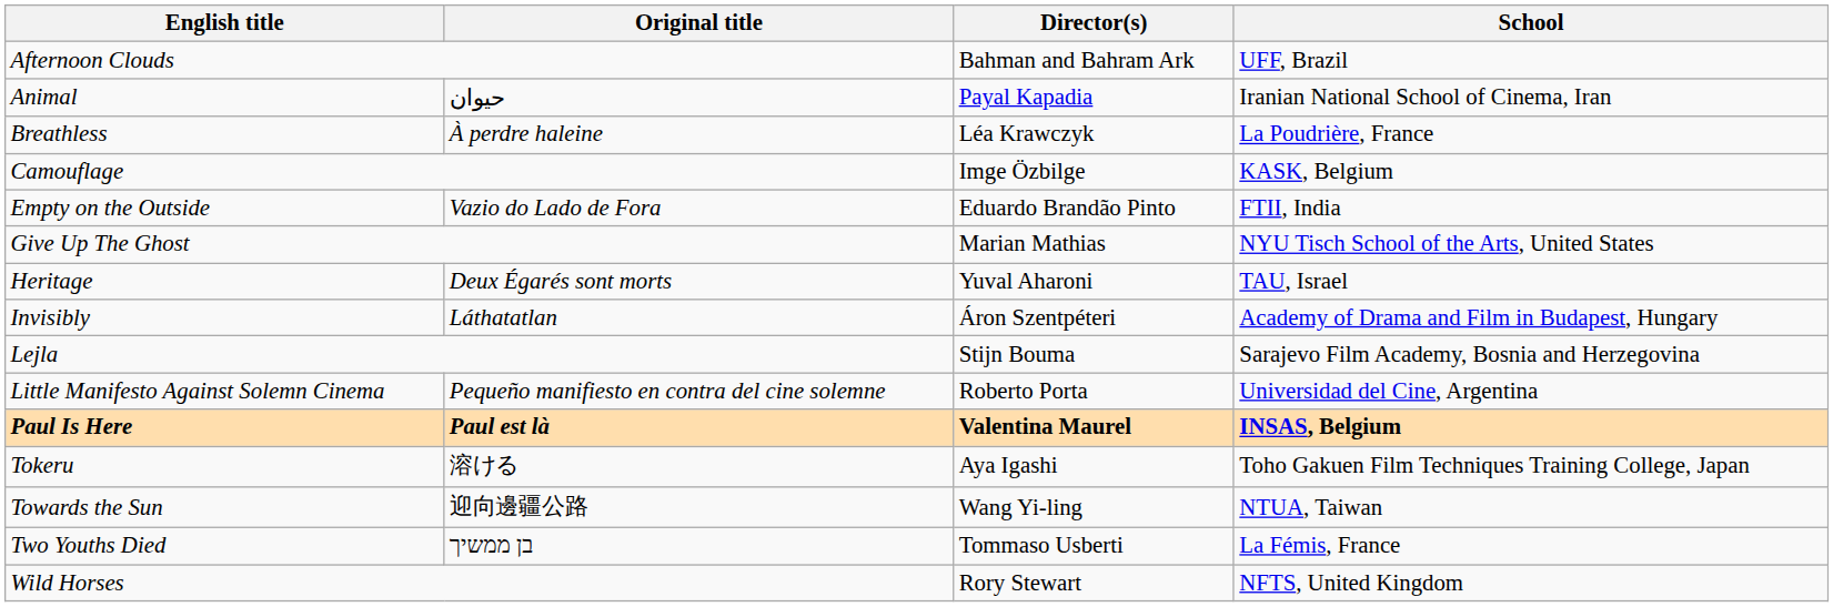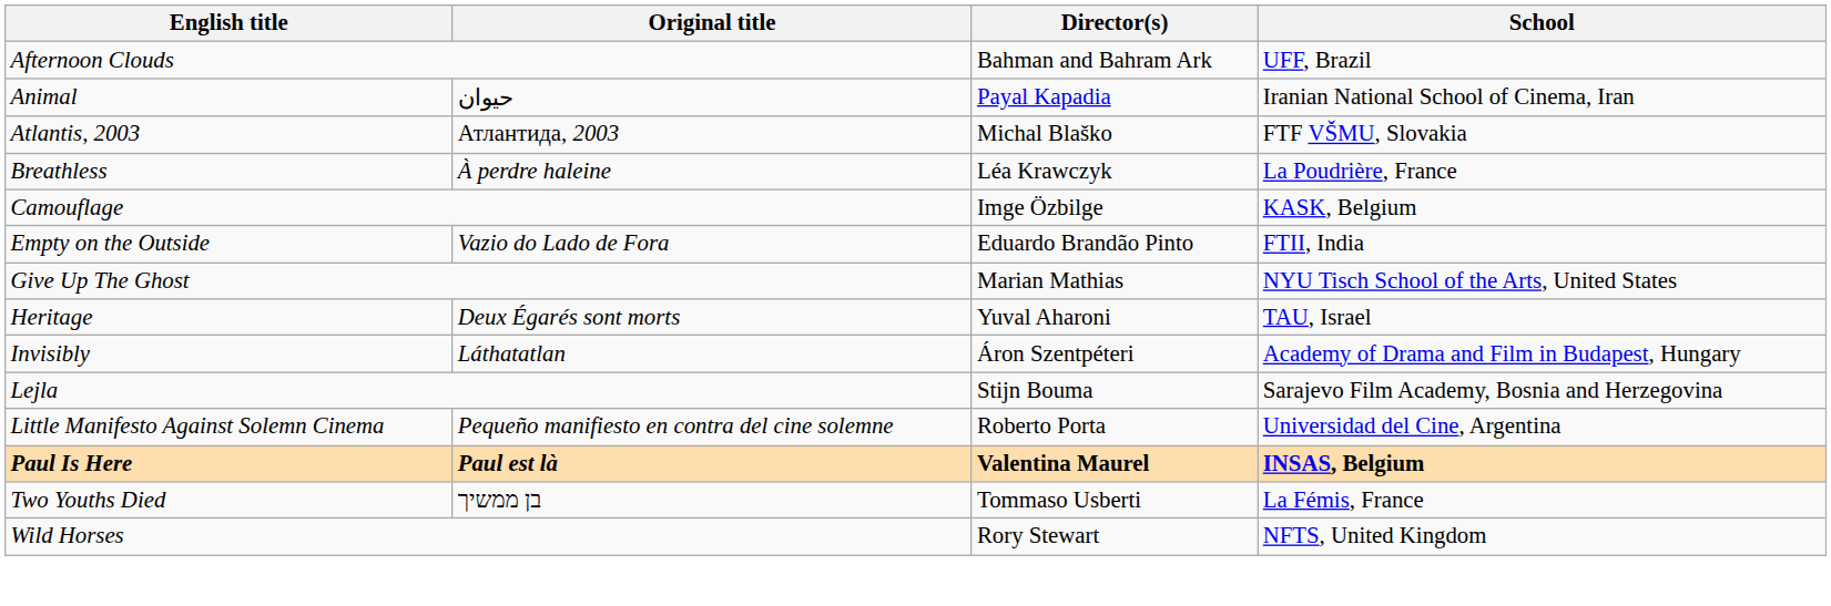 <table class="wikitable" style="width:100%;" cellpadding="5">
 <tr>
 <th scope="col">English title</th>
 <th scope="col">Original title</th>
 <th scope="col">Director(s)</th>
 <th scope="col">School</th>
 </tr>
 <tr>
 <td colspan=2><em>Afternoon Clouds</em></td>
 <td data-sort-value="Ark">Bahman and Bahram Ark</td>
 <td><a href='#'>UFF</a>, Brazil</td>
 </tr>
 <tr>
 <td><em>Animal</em></td>
 <td data-sort-value="Heyvan">حیوان</td>
 <td data-sort-value="Kapadia"><a href='#'>Payal Kapadia</a></td>
 <td>Iranian National School of Cinema, Iran</td>
+</tr>
+<tr>
+<td><em>Atlantis, 2003</em></td>
+<td data-sort-value="Atlantida">Атлантида, <em>2003</em></td>
+<td data-sort-value="Blasko">Michal Blaško</td>
+<td>FTF <a href='#'>VŠMU</a>, Slovakia</td>
 </tr>
 <tr>
 <td><em>Breathless</em></td>
 <td data-sort-value="A perdre"><em>À perdre haleine</em></td>
 <td data-sort-value="Krawczyk">Léa Krawczyk</td>
 <td><a href='#'>La Poudrière</a>, France</td>
 </tr>
 <tr>
 <td colspan=2><em>Camouflage</em></td>
 <td data-sort-value="Ozbilge">Imge Özbilge</td>
 <td><a href='#'>KASK</a>, Belgium</td>
 </tr>
 <tr>
 <td><em>Empty on the Outside</em></td>
 <td><em>Vazio do Lado de Fora</em></td>
 <td data-sort-value="Pinto">Eduardo Brandão Pinto</td>
 <td><a href='#'>FTII</a>, India</td>
 </tr>
 <tr>
 <td colspan=2><em>Give Up The Ghost</em></td>
 <td data-sort-value="Mathias">Marian Mathias</td>
 <td><a href='#'>NYU Tisch School of the Arts</a>, United States</td>
 </tr>
 <tr>
 <td><em>Heritage</em></td>
 <td><em>Deux Égarés sont morts</em></td>
 <td data-sort-value="Aharoni">Yuval Aharoni</td>
 <td><a href='#'>TAU</a>, Israel</td>
 </tr>
 <tr>
 <td><em>Invisibly</em></td>
 <td><em>Láthatatlan</em></td>
 <td data-sort-value="Szentpéteri">Áron Szentpéteri</td>
 <td><a href='#'>Academy of Drama and Film in Budapest</a>, Hungary</td>
 </tr>
 <tr>
 <td colspan=2><em>Lejla</em></td>
 <td data-sort-value="Bouma">Stijn Bouma</td>
 <td>Sarajevo Film Academy, Bosnia and Herzegovina</td>
 </tr>
 <tr>
 <td><em>Little Manifesto Against Solemn Cinema</em></td>
 <td><em>Pequeño manifiesto en contra del cine solemne</em></td>
 <td data-sort-value="Porta">Roberto Porta</td>
 <td><a href='#'>Universidad del Cine</a>, Argentina</td>
 </tr>
 <tr style="background:#FFDEAD;">
 <td><strong><em>Paul Is Here</em></strong></td>
 <td><strong><em>Paul est là</em></strong></td>
 <td data-sort-value="Maurel"><strong>Valentina Maurel</strong></td>
 <td><strong><a href='#'>INSAS</a>, Belgium</strong></td>
 </tr>
 <tr>
-<td><em>Tokeru</em></td>
-<td data-sort-value="Tokeru">溶ける</td>
-<td data-sort-value="Igashi">Aya Igashi</td>
-<td>Toho Gakuen Film Techniques Training College, Japan</td>
-</tr>
-<tr>
-<td><em>Towards the Sun</em></td>
-<td data-sort-value="Yin shian">迎向邊疆公路</td>
-<td data-sort-value="Yi-ling">Wang Yi-ling</td>
-<td><a href='#'>NTUA</a>, Taiwan</td>
-</tr>
-<tr>
 <td><em>Two Youths Died</em></td>
 <td>בן ממשיך</td>
 <td data-sort-value="Usberti">Tommaso Usberti</td>
 <td><a href='#'>La Fémis</a>, France</td>
 </tr>
 <tr>
 <td colspan=2><em>Wild Horses</em></td>
 <td data-sort-value="Stewart">Rory Stewart</td>
 <td><a href='#'>NFTS</a>, United Kingdom</td>
 </tr>
 </table>
